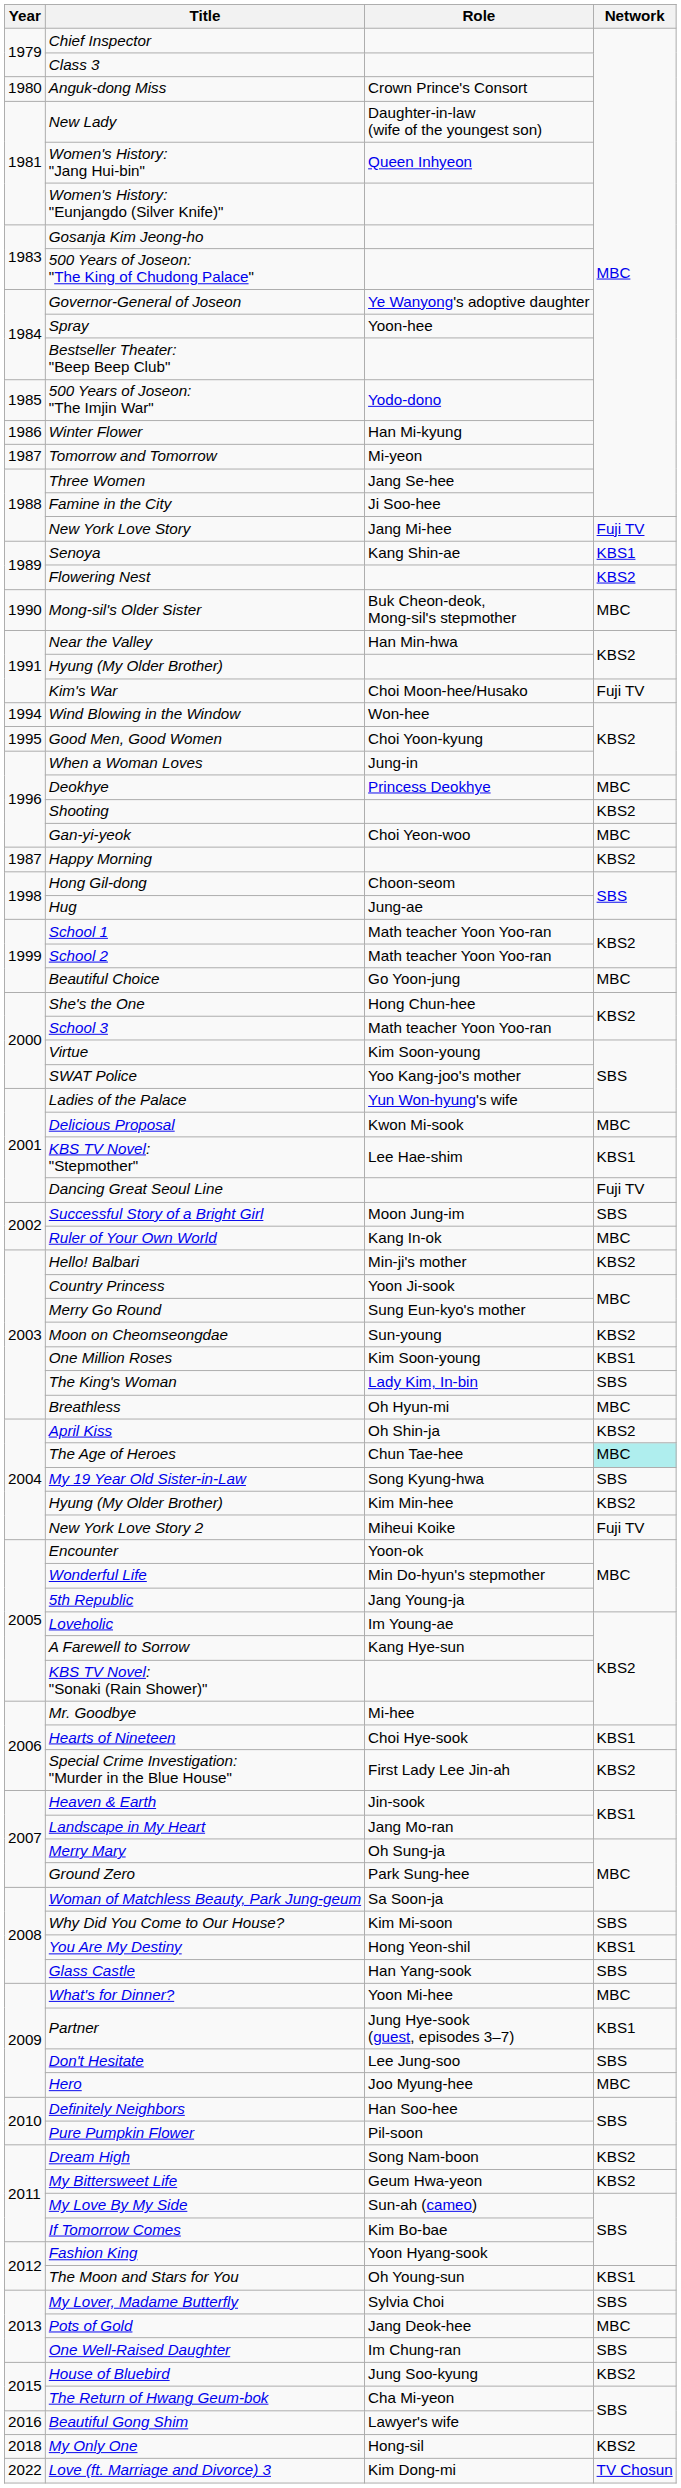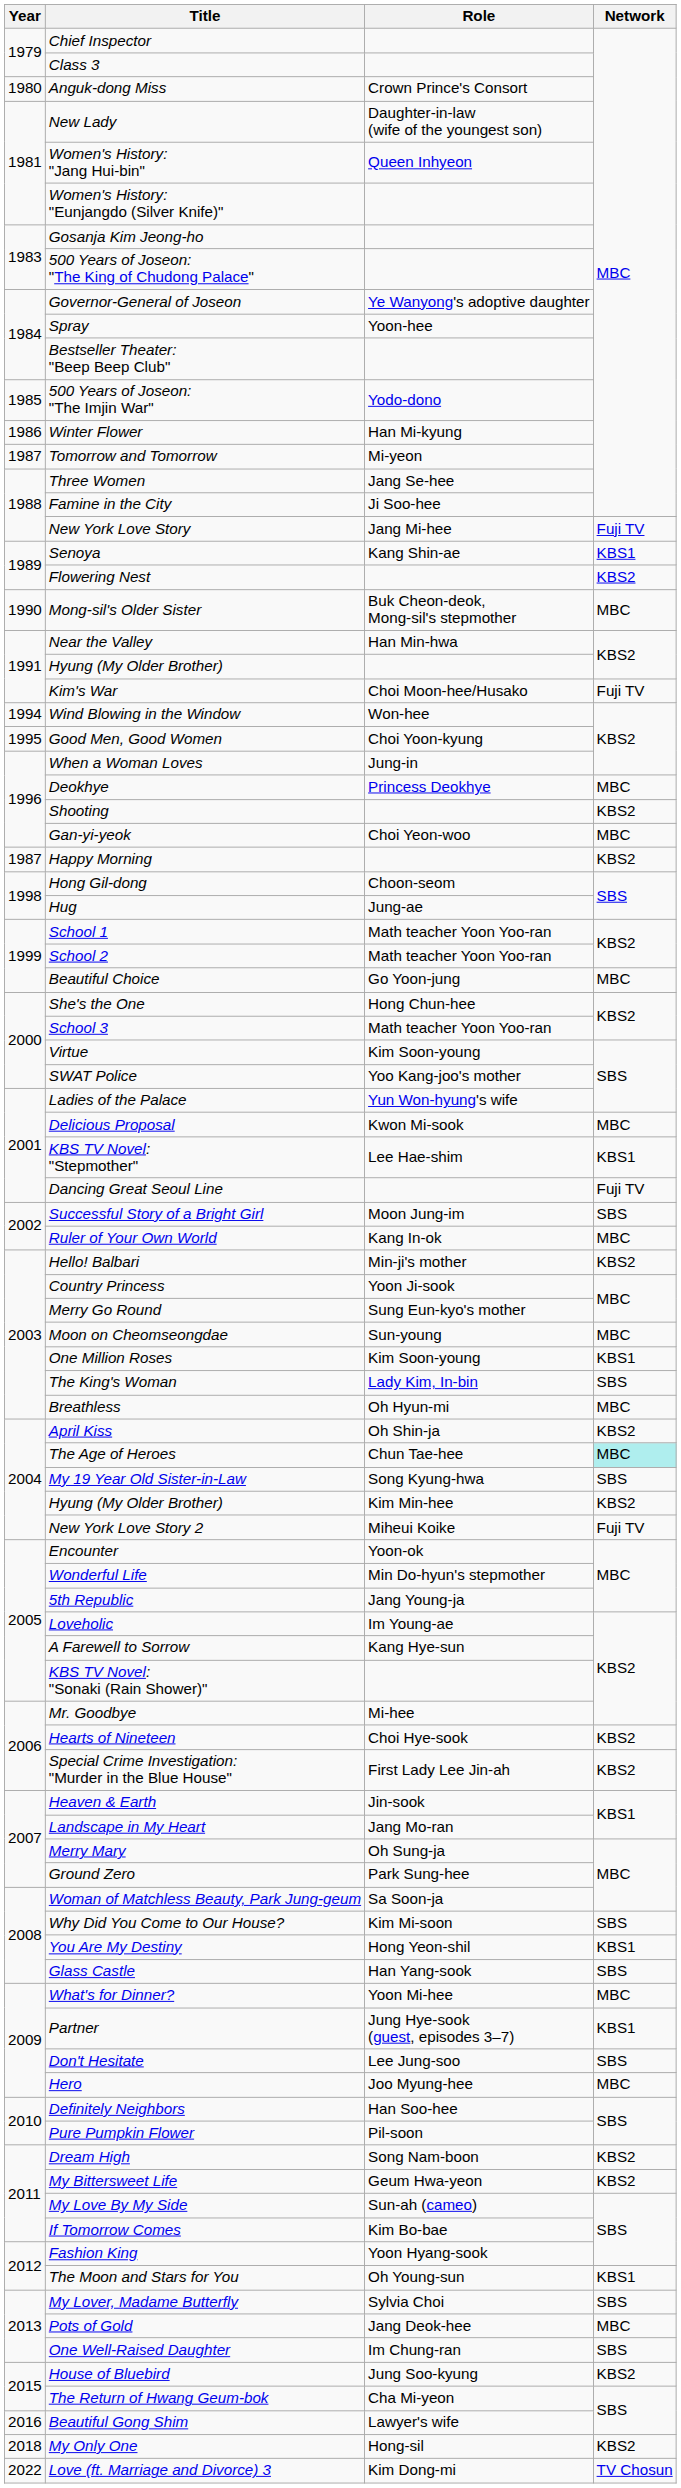 <table class="wikitable">
 <tr>
 <th>Year</th>
 <th>Title</th>
 <th>Role</th>
 <th>Network</th>
 </tr>
 <tr>
 <td rowspan=2>1979</td>
 <td><em>Chief Inspector</em></td>
 <td></td>
 <td rowspan=16><a href='#'>MBC</a></td>
 </tr>
 <tr>
 <td><em>Class 3</em></td>
 <td></td>
 </tr>
 <tr>
 <td>1980</td>
 <td><em>Anguk-dong Miss</em></td>
 <td>Crown Prince's Consort </td>
 </tr>
 <tr>
 <td rowspan=3>1981</td>
 <td><em>New Lady</em></td>
 <td>Daughter-in-law <br> (wife of the youngest son)</td>
 </tr>
 <tr>
 <td><em>Women's History:</em><br>"Jang Hui-bin"</td>
 <td><a href='#'>Queen Inhyeon</a></td>
 </tr>
 <tr>
 <td><em>Women's History:</em><br>"Eunjangdo (Silver Knife)"</td>
 <td></td>
 </tr>
 <tr>
 <td rowspan=2>1983</td>
 <td><em>Gosanja Kim Jeong-ho</em></td>
 <td></td>
 </tr>
 <tr>
 <td><em>500 Years of Joseon:</em><br>"<a href='#'>The King of Chudong Palace</a>"</td>
 <td></td>
 </tr>
 <tr>
 <td rowspan=3>1984</td>
 <td><em>Governor-General of Joseon</em></td>
 <td><a href='#'>Ye Wanyong</a>'s adoptive daughter</td>
 </tr>
 <tr>
 <td><em>Spray</em></td>
 <td>Yoon-hee</td>
 </tr>
 <tr>
 <td><em>Bestseller Theater:</em><br>"Beep Beep Club"</td>
 <td></td>
 </tr>
 <tr>
 <td>1985</td>
 <td><em>500 Years of Joseon:</em><br>"The Imjin War"</td>
 <td><a href='#'>Yodo-dono</a></td>
 </tr>
 <tr>
 <td>1986</td>
 <td><em>Winter Flower</em></td>
 <td>Han Mi-kyung</td>
 </tr>
 <tr>
 <td>1987</td>
 <td><em>Tomorrow and Tomorrow</em></td>
 <td>Mi-yeon</td>
 </tr>
 <tr>
 <td rowspan=3>1988</td>
 <td><em>Three Women</em></td>
 <td>Jang Se-hee</td>
 </tr>
 <tr>
 <td><em>Famine in the City</em></td>
 <td>Ji Soo-hee</td>
 </tr>
 <tr>
 <td><em>New York Love Story</em></td>
 <td>Jang Mi-hee</td>
 <td><a href='#'>Fuji TV</a></td>
 </tr>
 <tr>
 <td rowspan=2>1989</td>
 <td><em>Senoya</em></td>
 <td>Kang Shin-ae</td>
 <td><a href='#'>KBS1</a></td>
 </tr>
 <tr>
 <td><em>Flowering Nest</em></td>
 <td></td>
 <td><a href='#'>KBS2</a></td>
 </tr>
 <tr>
 <td>1990</td>
 <td><em>Mong-sil's Older Sister</em></td>
 <td>Buk Cheon-deok, <br> Mong-sil's stepmother</td>
 <td>MBC</td>
 </tr>
 <tr>
 <td rowspan=3>1991</td>
 <td><em>Near the Valley</em></td>
 <td>Han Min-hwa</td>
 <td rowspan=2>KBS2</td>
 </tr>
 <tr>
 <td><em>Hyung (My Older Brother)</em></td>
 <td></td>
 </tr>
 <tr>
 <td><em>Kim's War</em></td>
 <td>Choi Moon-hee/Husako</td>
 <td>Fuji TV</td>
 </tr>
 <tr>
 <td>1994</td>
 <td><em>Wind Blowing in the Window</em></td>
 <td>Won-hee</td>
 <td rowspan=3>KBS2</td>
 </tr>
 <tr>
 <td>1995</td>
 <td><em>Good Men, Good Women</em></td>
 <td>Choi Yoon-kyung</td>
 </tr>
 <tr>
 <td rowspan=4>1996</td>
 <td><em>When a Woman Loves</em></td>
 <td>Jung-in</td>
 </tr>
 <tr>
 <td><em>Deokhye</em></td>
 <td><a href='#'>Princess Deokhye</a></td>
 <td>MBC</td>
 </tr>
 <tr>
 <td><em>Shooting</em></td>
 <td></td>
 <td>KBS2</td>
 </tr>
 <tr>
 <td><em>Gan-yi-yeok</em></td>
 <td>Choi Yeon-woo</td>
 <td>MBC</td>
 </tr>
 <tr>
 <td>1987</td>
 <td><em>Happy Morning</em></td>
 <td></td>
 <td>KBS2</td>
 </tr>
 <tr>
 <td rowspan=2>1998</td>
 <td><em>Hong Gil-dong</em></td>
 <td>Choon-seom</td>
 <td rowspan=2><a href='#'>SBS</a></td>
 </tr>
 <tr>
 <td><em>Hug</em></td>
 <td>Jung-ae</td>
 </tr>
 <tr>
 <td rowspan=3>1999</td>
 <td><em><a href='#'>School 1</a></em></td>
 <td>Math teacher Yoon Yoo-ran</td>
 <td rowspan=2>KBS2</td>
 </tr>
 <tr>
 <td><em><a href='#'>School 2</a></em></td>
 <td>Math teacher Yoon Yoo-ran</td>
 </tr>
 <tr>
 <td><em>Beautiful Choice</em></td>
 <td>Go Yoon-jung</td>
 <td>MBC</td>
 </tr>
 <tr>
 <td rowspan=4>2000</td>
 <td><em>She's the One</em></td>
 <td>Hong Chun-hee</td>
 <td rowspan=2>KBS2</td>
 </tr>
 <tr>
 <td><em><a href='#'>School 3</a></em></td>
 <td>Math teacher Yoon Yoo-ran</td>
 </tr>
 <tr>
 <td><em>Virtue</em></td>
 <td>Kim Soon-young</td>
 <td rowspan=3>SBS</td>
 </tr>
 <tr>
 <td><em>SWAT Police</em></td>
 <td>Yoo Kang-joo's mother</td>
 </tr>
 <tr>
 <td rowspan=4>2001</td>
 <td><em>Ladies of the Palace</em></td>
 <td><a href='#'>Yun Won-hyung</a>'s wife</td>
 </tr>
 <tr>
 <td><em><a href='#'>Delicious Proposal</a></em></td>
 <td>Kwon Mi-sook</td>
 <td>MBC</td>
 </tr>
 <tr>
 <td><em><a href='#'>KBS TV Novel</a>:</em><br>"Stepmother"</td>
 <td>Lee Hae-shim</td>
 <td>KBS1</td>
 </tr>
 <tr>
 <td><em>Dancing Great Seoul Line</em></td>
 <td></td>
 <td>Fuji TV</td>
 </tr>
 <tr>
 <td rowspan=2>2002</td>
 <td><em><a href='#'>Successful Story of a Bright Girl</a></em></td>
 <td>Moon Jung-im</td>
 <td>SBS</td>
 </tr>
 <tr>
 <td><em><a href='#'>Ruler of Your Own World</a></em></td>
 <td>Kang In-ok</td>
 <td>MBC</td>
 </tr>
 <tr>
 <td rowspan=7>2003</td>
 <td><em>Hello! Balbari</em></td>
 <td>Min-ji's mother</td>
 <td>KBS2</td>
 </tr>
 <tr>
 <td><em>Country Princess</em></td>
 <td>Yoon Ji-sook</td>
 <td rowspan=2>MBC</td>
 </tr>
 <tr>
 <td><em>Merry Go Round</em></td>
 <td>Sung Eun-kyo's mother</td>
 </tr>
 <tr>
 <td><em>Moon on Cheomseongdae</em></td>
 <td>Sun-young</td>
-<td>KBS2</td>
+<td>MBC</td>
 </tr>
 <tr>
 <td><em>One Million Roses</em></td>
 <td>Kim Soon-young</td>
 <td>KBS1</td>
 </tr>
 <tr>
 <td><em>The King's Woman</em></td>
 <td><a href='#'>Lady Kim, In-bin</a> </td>
 <td>SBS</td>
 </tr>
 <tr>
 <td><em>Breathless</em></td>
 <td>Oh Hyun-mi</td>
 <td>MBC</td>
 </tr>
 <tr>
 <td rowspan=5>2004</td>
 <td><em><a href='#'>April Kiss</a></em></td>
 <td>Oh Shin-ja</td>
 <td>KBS2</td>
 </tr>
 <tr>
 <td><em>The Age of Heroes</em></td>
 <td>Chun Tae-hee</td>
 <td style="background: paleturquoise;">MBC</td>
 </tr>
 <tr>
 <td><em><a href='#'>My 19 Year Old Sister-in-Law</a></em></td>
 <td>Song Kyung-hwa</td>
 <td>SBS</td>
 </tr>
 <tr>
 <td><em>Hyung (My Older Brother)</em></td>
 <td>Kim Min-hee</td>
 <td>KBS2</td>
 </tr>
 <tr>
 <td><em>New York Love Story 2</em></td>
 <td>Miheui Koike</td>
 <td>Fuji TV</td>
 </tr>
 <tr>
 <td rowspan=6>2005</td>
 <td><em>Encounter</em></td>
 <td>Yoon-ok</td>
 <td rowspan=3>MBC</td>
 </tr>
 <tr>
 <td><em><a href='#'>Wonderful Life</a></em></td>
 <td>Min Do-hyun's stepmother</td>
 </tr>
 <tr>
 <td><em><a href='#'>5th Republic</a></em></td>
 <td>Jang Young-ja</td>
 </tr>
 <tr>
 <td><em><a href='#'>Loveholic</a></em></td>
 <td>Im Young-ae</td>
 <td rowspan=4>KBS2</td>
 </tr>
 <tr>
 <td><em>A Farewell to Sorrow</em></td>
 <td>Kang Hye-sun</td>
 </tr>
 <tr>
 <td><em><a href='#'>KBS TV Novel</a>:</em><br>"Sonaki (Rain Shower)"</td>
 <td></td>
 </tr>
 <tr>
 <td rowspan=3>2006</td>
 <td><em>Mr. Goodbye</em></td>
 <td>Mi-hee</td>
 </tr>
 <tr>
 <td><em><a href='#'>Hearts of Nineteen</a></em></td>
 <td>Choi Hye-sook</td>
-<td>KBS1</td>
+<td>KBS2</td>
 </tr>
 <tr>
 <td><em>Special Crime Investigation:</em><br>"Murder in the Blue House"</td>
 <td>First Lady Lee Jin-ah</td>
 <td>KBS2</td>
 </tr>
 <tr>
 <td rowspan=4>2007</td>
 <td><em><a href='#'>Heaven & Earth</a></em></td>
 <td>Jin-sook</td>
 <td rowspan=2>KBS1</td>
 </tr>
 <tr>
 <td><em><a href='#'>Landscape in My Heart</a></em></td>
 <td>Jang Mo-ran</td>
 </tr>
 <tr>
 <td><em><a href='#'>Merry Mary</a></em></td>
 <td>Oh Sung-ja</td>
 <td rowspan=3>MBC</td>
 </tr>
 <tr>
 <td><em>Ground Zero</em></td>
 <td>Park Sung-hee</td>
 </tr>
 <tr>
 <td rowspan=4>2008</td>
 <td><em><a href='#'>Woman of Matchless Beauty, Park Jung-geum</a></em></td>
 <td>Sa Soon-ja</td>
 </tr>
 <tr>
 <td><em>Why Did You Come to Our House?</em></td>
 <td>Kim Mi-soon</td>
 <td>SBS</td>
 </tr>
 <tr>
 <td><em><a href='#'>You Are My Destiny</a></em></td>
 <td>Hong Yeon-shil</td>
 <td>KBS1</td>
 </tr>
 <tr>
 <td><em><a href='#'>Glass Castle</a></em></td>
 <td>Han Yang-sook</td>
 <td>SBS</td>
 </tr>
 <tr>
 <td rowspan=4>2009</td>
 <td><em><a href='#'>What's for Dinner?</a></em></td>
 <td>Yoon Mi-hee</td>
 <td>MBC</td>
 </tr>
 <tr>
 <td><em>Partner</em></td>
 <td>Jung Hye-sook <br> (<a href='#'>guest</a>, episodes 3–7)</td>
 <td>KBS1</td>
 </tr>
 <tr>
 <td><em><a href='#'>Don't Hesitate</a></em></td>
 <td>Lee Jung-soo</td>
 <td>SBS</td>
 </tr>
 <tr>
 <td><em><a href='#'>Hero</a></em></td>
 <td>Joo Myung-hee</td>
 <td>MBC</td>
 </tr>
 <tr>
 <td rowspan=2>2010</td>
 <td><em><a href='#'>Definitely Neighbors</a></em></td>
 <td>Han Soo-hee</td>
 <td rowspan=2>SBS</td>
 </tr>
 <tr>
 <td><em><a href='#'>Pure Pumpkin Flower</a></em></td>
 <td>Pil-soon</td>
 </tr>
 <tr>
 <td rowspan=4>2011</td>
 <td><em><a href='#'>Dream High</a></em></td>
 <td>Song Nam-boon</td>
 <td>KBS2</td>
 </tr>
 <tr>
 <td><em><a href='#'>My Bittersweet Life</a></em></td>
 <td>Geum Hwa-yeon</td>
 <td>KBS2</td>
 </tr>
 <tr>
 <td><em><a href='#'>My Love By My Side</a></em></td>
 <td>Sun-ah (<a href='#'>cameo</a>)</td>
 <td rowspan=3>SBS</td>
 </tr>
 <tr>
 <td><em><a href='#'>If Tomorrow Comes</a></em></td>
 <td>Kim Bo-bae</td>
 </tr>
 <tr>
 <td rowspan=2>2012</td>
 <td><em><a href='#'>Fashion King</a></em></td>
 <td>Yoon Hyang-sook</td>
 </tr>
 <tr>
 <td><em>The Moon and Stars for You</em></td>
 <td>Oh Young-sun</td>
 <td>KBS1</td>
 </tr>
 <tr>
 <td rowspan=3>2013</td>
 <td><em><a href='#'>My Lover, Madame Butterfly</a></em></td>
 <td>Sylvia Choi</td>
 <td>SBS</td>
 </tr>
 <tr>
 <td><em><a href='#'>Pots of Gold</a></em></td>
 <td>Jang Deok-hee</td>
 <td>MBC</td>
 </tr>
 <tr>
 <td><em><a href='#'>One Well-Raised Daughter</a></em></td>
 <td>Im Chung-ran</td>
 <td>SBS</td>
 </tr>
 <tr>
 <td rowspan=2>2015</td>
 <td><em><a href='#'>House of Bluebird</a></em></td>
 <td>Jung Soo-kyung</td>
 <td>KBS2</td>
 </tr>
 <tr>
 <td><em><a href='#'>The Return of Hwang Geum-bok</a></em></td>
 <td>Cha Mi-yeon</td>
 <td rowspan=2>SBS</td>
 </tr>
 <tr>
 <td>2016</td>
 <td><em><a href='#'>Beautiful Gong Shim</a></em></td>
 <td>Lawyer's wife</td>
 </tr>
 <tr>
 <td>2018</td>
 <td><em><a href='#'>My Only One</a></em></td>
 <td>Hong-sil</td>
 <td>KBS2</td>
 </tr>
 <tr>
 <td>2022</td>
 <td><em><a href='#'>Love (ft. Marriage and Divorce) 3</a></em></td>
 <td>Kim Dong-mi</td>
 <td><a href='#'>TV Chosun</a></td>
 </tr>
 </table>
